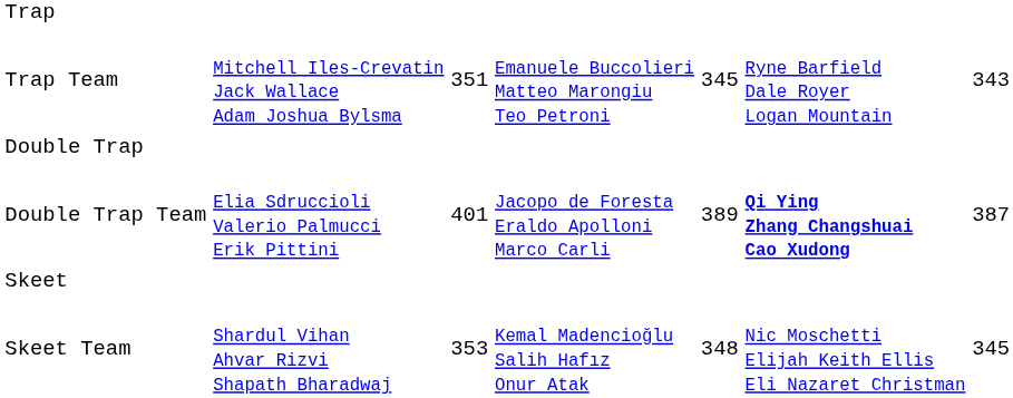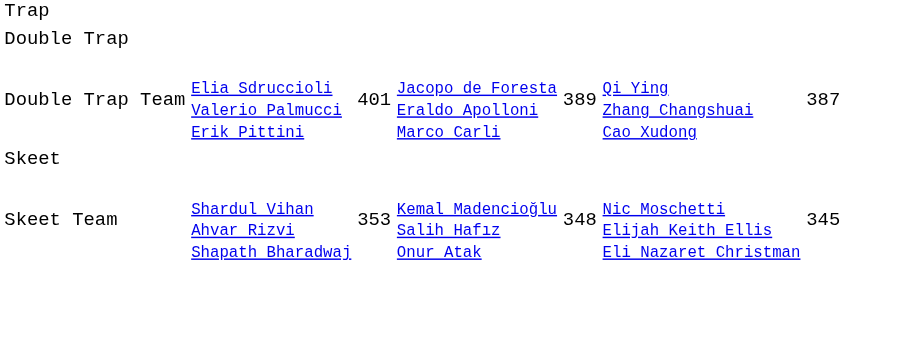 <table>
 <tr>
 <td>Trap</td>
 <td colspan=2></td>
 <td colspan=2></td>
 <td colspan=2></td>
-</tr>
-<tr>
-<td>Trap Team</td>
-<td><br><small><a href='#'>Mitchell Iles-Crevatin</a><br><a href='#'>Jack Wallace</a><br><a href='#'>Adam Joshua Bylsma</a></small></td>
-<td>351</td>
-<td><br><small><a href='#'>Emanuele Buccolieri</a><br><a href='#'>Matteo Marongiu</a><br><a href='#'>Teo Petroni</a></small></td>
-<td>345</td>
-<td><br><small><a href='#'>Ryne Barfield</a><br><a href='#'>Dale Royer</a><br><a href='#'>Logan Mountain</a></small></td>
-<td>343</td>
 </tr>
 <tr>
 <td>Double Trap</td>
 <td colspan=2></td>
 <td colspan=2></td>
 <td colspan=2></td>
 </tr>
 <tr>
 <td>Double Trap Team</td>
 <td><br><small><a href='#'>Elia Sdruccioli</a><br><a href='#'>Valerio Palmucci</a><br><a href='#'>Erik Pittini</a></small></td>
 <td>401</td>
 <td><br><small><a href='#'>Jacopo de Foresta</a><br><a href='#'>Eraldo Apolloni</a><br><a href='#'>Marco Carli</a></small></td>
 <td>389</td>
-<td><strong><br><small><a href='#'>Qi Ying</a><br><a href='#'>Zhang Changshuai</a><br><a href='#'>Cao Xudong</a></small></strong></td>
+<td><br><small><a href='#'>Qi Ying</a><br><a href='#'>Zhang Changshuai</a><br><a href='#'>Cao Xudong</a></small></td>
 <td>387</td>
 </tr>
 <tr>
 <td>Skeet</td>
 <td colspan=2></td>
 <td colspan=2></td>
 <td colspan=2></td>
 </tr>
 <tr>
 <td>Skeet Team</td>
 <td><br><small><a href='#'>Shardul Vihan</a><br><a href='#'>Ahvar Rizvi</a><br><a href='#'>Shapath Bharadwaj</a></small></td>
 <td>353</td>
 <td><br><small><a href='#'>Kemal Madencioğlu</a><br><a href='#'>Salih Hafız</a><br><a href='#'>Onur Atak</a></small></td>
 <td>348</td>
 <td><br><small><a href='#'>Nic Moschetti</a><br><a href='#'>Elijah Keith Ellis</a><br><a href='#'>Eli Nazaret Christman</a></small></td>
 <td>345</td>
 </tr>
 </table>
